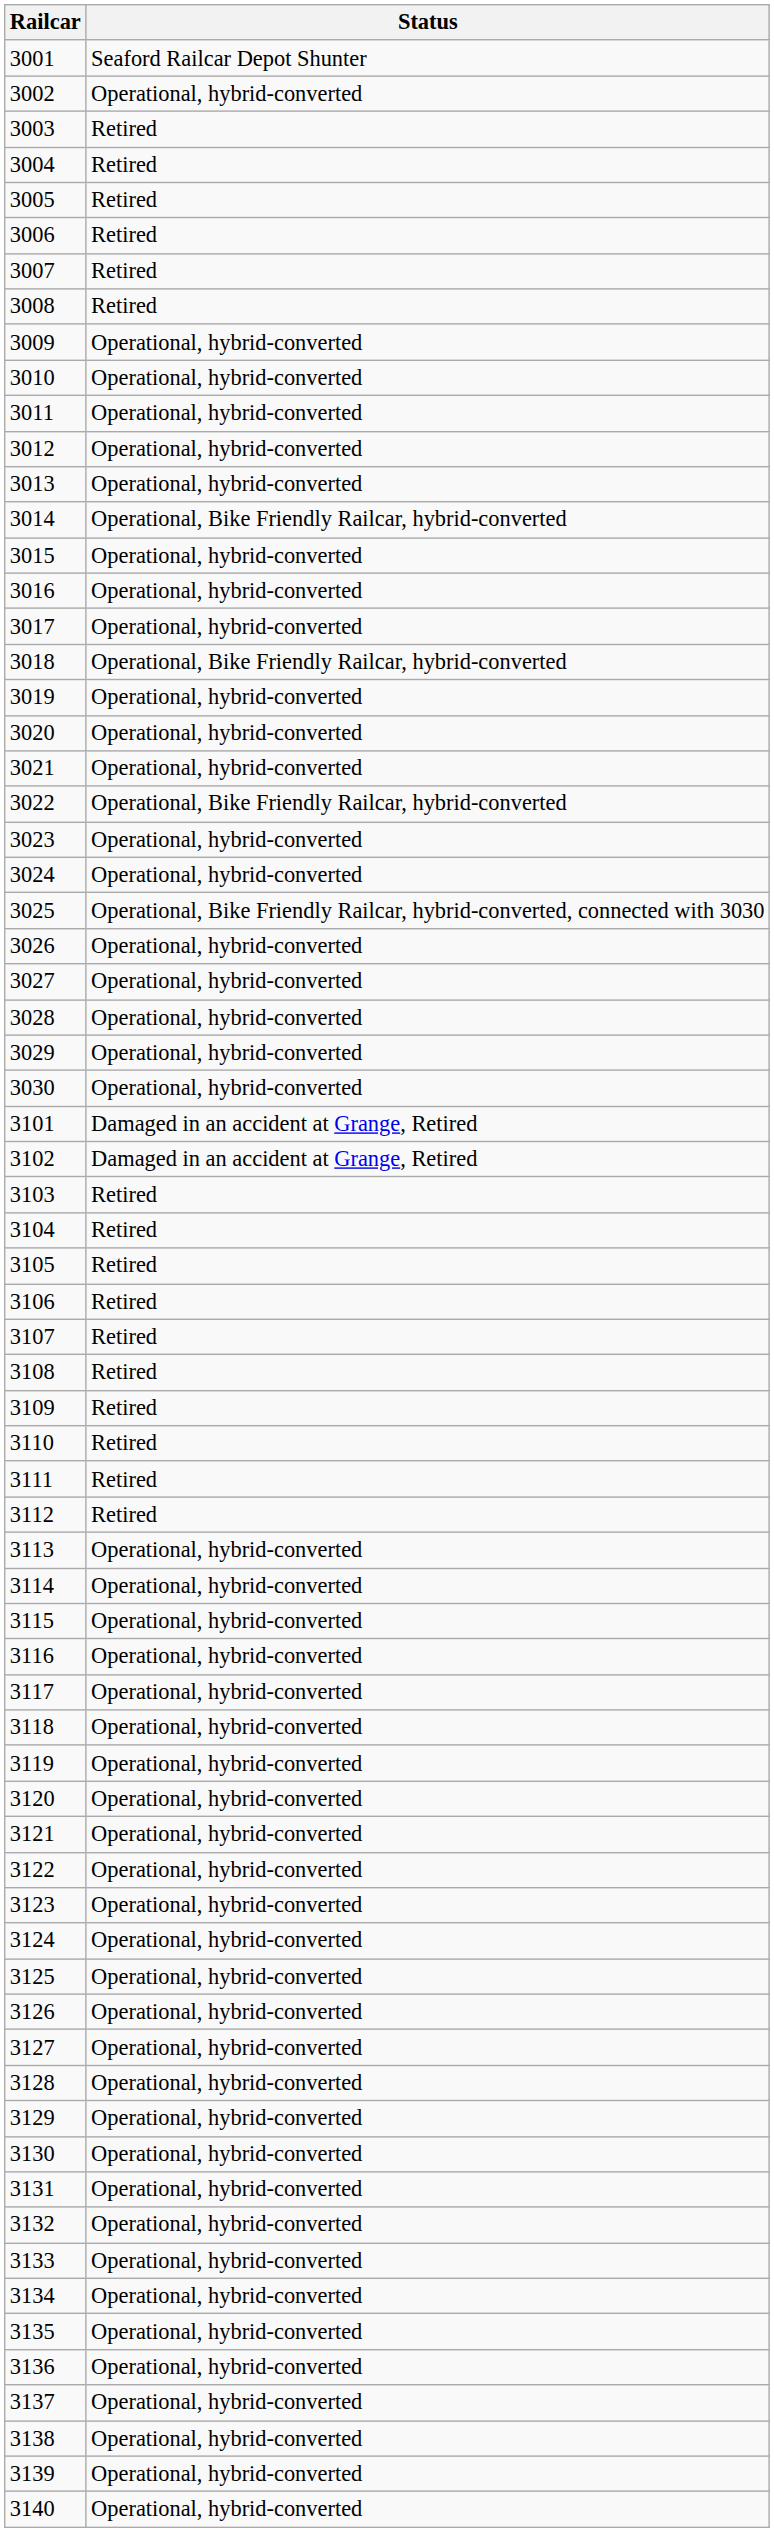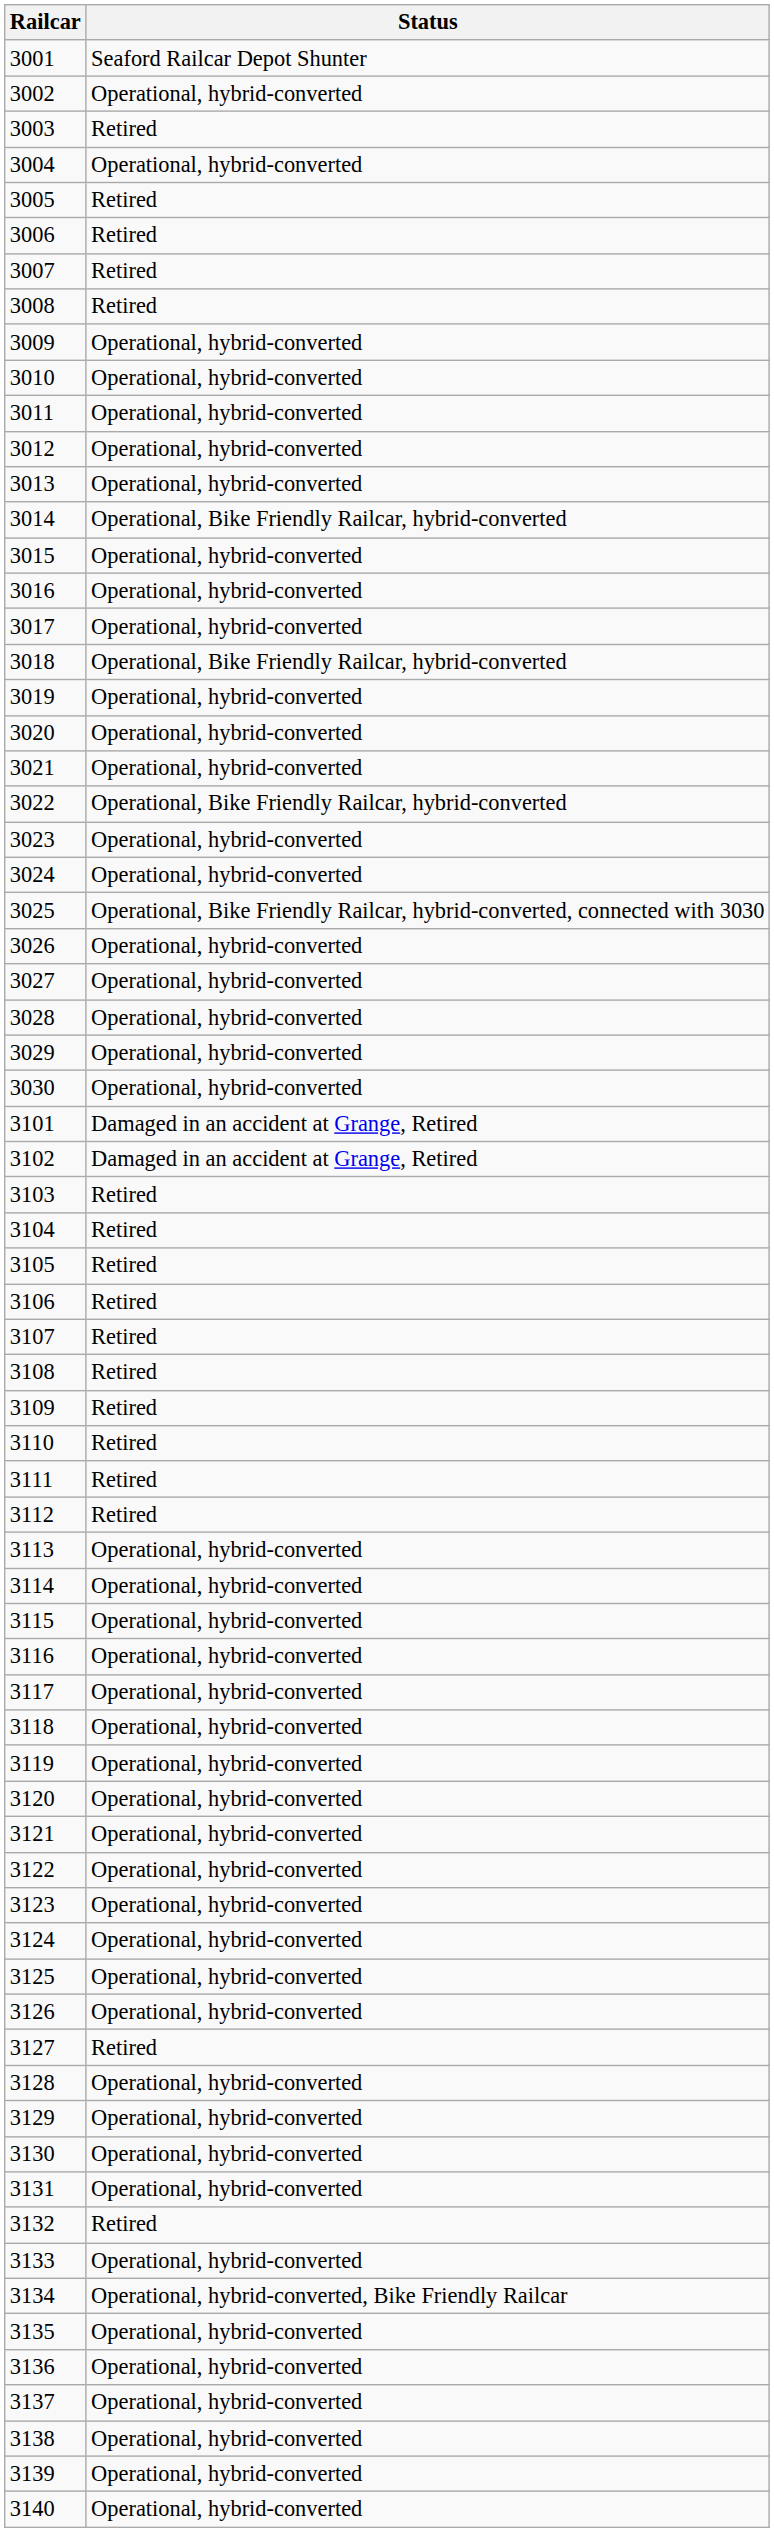 <table class="wikitable sortable">
 <tr>
 <th>Railcar</th>
 <th>Status</th>
 </tr>
 <tr>
 <td>3001</td>
 <td>Seaford Railcar Depot Shunter</td>
 </tr>
 <tr>
 <td>3002</td>
 <td>Operational, hybrid-converted</td>
 </tr>
 <tr>
 <td>3003</td>
 <td>Retired</td>
 </tr>
 <tr>
 <td>3004</td>
-<td>Retired</td>
+<td>Operational, hybrid-converted</td>
 </tr>
 <tr>
 <td>3005</td>
 <td>Retired</td>
 </tr>
 <tr>
 <td>3006</td>
 <td>Retired</td>
 </tr>
 <tr>
 <td>3007</td>
 <td>Retired</td>
 </tr>
 <tr>
 <td>3008</td>
 <td>Retired</td>
 </tr>
 <tr>
 <td>3009</td>
 <td>Operational, hybrid-converted</td>
 </tr>
 <tr>
 <td>3010</td>
 <td>Operational, hybrid-converted</td>
 </tr>
 <tr>
 <td>3011</td>
 <td>Operational, hybrid-converted</td>
 </tr>
 <tr>
 <td>3012</td>
 <td>Operational, hybrid-converted</td>
 </tr>
 <tr>
 <td>3013</td>
 <td>Operational, hybrid-converted</td>
 </tr>
 <tr>
 <td>3014</td>
 <td>Operational, Bike Friendly Railcar, hybrid-converted</td>
 </tr>
 <tr>
 <td>3015</td>
 <td>Operational, hybrid-converted</td>
 </tr>
 <tr>
 <td>3016</td>
 <td>Operational, hybrid-converted</td>
 </tr>
 <tr>
 <td>3017</td>
 <td>Operational, hybrid-converted</td>
 </tr>
 <tr>
 <td>3018</td>
 <td>Operational, Bike Friendly Railcar, hybrid-converted</td>
 </tr>
 <tr>
 <td>3019</td>
 <td>Operational, hybrid-converted</td>
 </tr>
 <tr>
 <td>3020</td>
 <td>Operational, hybrid-converted</td>
 </tr>
 <tr>
 <td>3021</td>
 <td>Operational, hybrid-converted</td>
 </tr>
 <tr>
 <td>3022</td>
 <td>Operational, Bike Friendly Railcar, hybrid-converted</td>
 </tr>
 <tr>
 <td>3023</td>
 <td>Operational, hybrid-converted</td>
 </tr>
 <tr>
 <td>3024</td>
 <td>Operational, hybrid-converted</td>
 </tr>
 <tr>
 <td>3025</td>
 <td>Operational, Bike Friendly Railcar, hybrid-converted, connected with 3030</td>
 </tr>
 <tr>
 <td>3026</td>
 <td>Operational, hybrid-converted</td>
 </tr>
 <tr>
 <td>3027</td>
 <td>Operational, hybrid-converted</td>
 </tr>
 <tr>
 <td>3028</td>
 <td>Operational, hybrid-converted</td>
 </tr>
 <tr>
 <td>3029</td>
 <td>Operational, hybrid-converted</td>
 </tr>
 <tr>
 <td>3030</td>
 <td>Operational, hybrid-converted</td>
 </tr>
 <tr>
 <td>3101</td>
 <td>Damaged in an accident at <a href='#'>Grange</a>, Retired</td>
 </tr>
 <tr>
 <td>3102</td>
 <td>Damaged in an accident at <a href='#'>Grange</a>, Retired</td>
 </tr>
 <tr>
 <td>3103</td>
 <td>Retired</td>
 </tr>
 <tr>
 <td>3104</td>
 <td>Retired</td>
 </tr>
 <tr>
 <td>3105</td>
 <td>Retired</td>
 </tr>
 <tr>
 <td>3106</td>
 <td>Retired</td>
 </tr>
 <tr>
 <td>3107</td>
 <td>Retired</td>
 </tr>
 <tr>
 <td>3108</td>
 <td>Retired</td>
 </tr>
 <tr>
 <td>3109</td>
 <td>Retired</td>
 </tr>
 <tr>
 <td>3110</td>
 <td>Retired</td>
 </tr>
 <tr>
 <td>3111</td>
 <td>Retired</td>
 </tr>
 <tr>
 <td>3112</td>
 <td>Retired</td>
 </tr>
 <tr>
 <td>3113</td>
 <td>Operational, hybrid-converted</td>
 </tr>
 <tr>
 <td>3114</td>
 <td>Operational, hybrid-converted</td>
 </tr>
 <tr>
 <td>3115</td>
 <td>Operational, hybrid-converted</td>
 </tr>
 <tr>
 <td>3116</td>
 <td>Operational, hybrid-converted</td>
 </tr>
 <tr>
 <td>3117</td>
 <td>Operational, hybrid-converted</td>
 </tr>
 <tr>
 <td>3118</td>
 <td>Operational, hybrid-converted</td>
 </tr>
 <tr>
 <td>3119</td>
 <td>Operational, hybrid-converted</td>
 </tr>
 <tr>
 <td>3120</td>
 <td>Operational, hybrid-converted</td>
 </tr>
 <tr>
 <td>3121</td>
 <td>Operational, hybrid-converted</td>
 </tr>
 <tr>
 <td>3122</td>
 <td>Operational, hybrid-converted</td>
 </tr>
 <tr>
 <td>3123</td>
 <td>Operational, hybrid-converted</td>
 </tr>
 <tr>
 <td>3124</td>
 <td>Operational, hybrid-converted</td>
 </tr>
 <tr>
 <td>3125</td>
 <td>Operational, hybrid-converted</td>
 </tr>
 <tr>
 <td>3126</td>
 <td>Operational, hybrid-converted</td>
 </tr>
 <tr>
 <td>3127</td>
-<td>Operational, hybrid-converted</td>
+<td>Retired</td>
 </tr>
 <tr>
 <td>3128</td>
 <td>Operational, hybrid-converted</td>
 </tr>
 <tr>
 <td>3129</td>
 <td>Operational, hybrid-converted</td>
 </tr>
 <tr>
 <td>3130</td>
 <td>Operational, hybrid-converted</td>
 </tr>
 <tr>
 <td>3131</td>
 <td>Operational, hybrid-converted</td>
 </tr>
 <tr>
 <td>3132</td>
-<td>Operational, hybrid-converted</td>
+<td>Retired</td>
 </tr>
 <tr>
 <td>3133</td>
 <td>Operational, hybrid-converted</td>
 </tr>
 <tr>
 <td>3134</td>
-<td>Operational, hybrid-converted</td>
+<td>Operational, hybrid-converted, Bike Friendly Railcar</td>
 </tr>
 <tr>
 <td>3135</td>
 <td>Operational, hybrid-converted</td>
 </tr>
 <tr>
 <td>3136</td>
 <td>Operational, hybrid-converted</td>
 </tr>
 <tr>
 <td>3137</td>
 <td>Operational, hybrid-converted</td>
 </tr>
 <tr>
 <td>3138</td>
 <td>Operational, hybrid-converted</td>
 </tr>
 <tr>
 <td>3139</td>
 <td>Operational, hybrid-converted</td>
 </tr>
 <tr>
 <td>3140</td>
 <td>Operational, hybrid-converted</td>
 </tr>
 <tr>
 </tr>
 </table>
